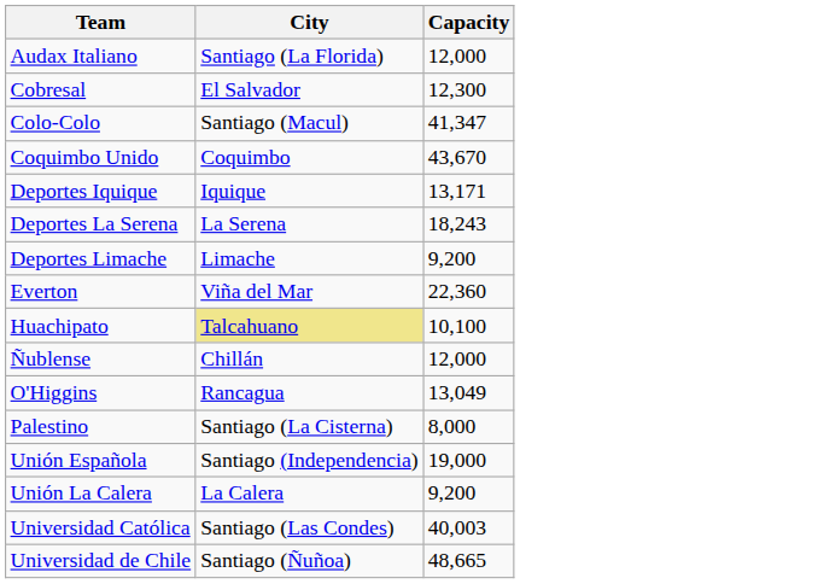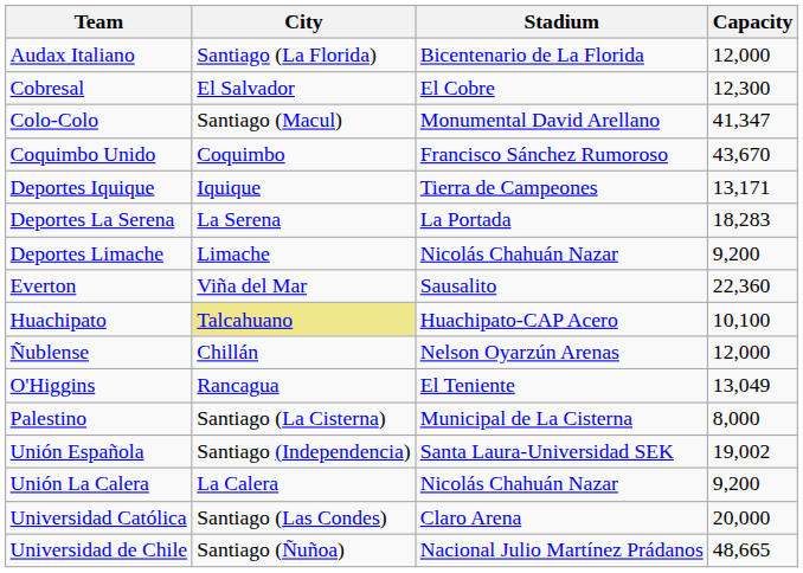 <table class="wikitable sortable">
 <tr>
 <th>Team</th>
 <th>City</th>
+<th>Stadium</th>
 <th>Capacity</th>
 </tr>
 <tr>
 <td><a href='#'>Audax Italiano</a></td>
 <td><a href='#'>Santiago</a> (<a href='#'>La Florida</a>)</td>
+<td><a href='#'>Bicentenario de La Florida</a></td>
 <td>12,000</td>
 </tr>
 <tr>
 <td><a href='#'>Cobresal</a></td>
 <td><a href='#'>El Salvador</a></td>
+<td><a href='#'>El Cobre</a></td>
 <td>12,300</td>
 </tr>
 <tr>
 <td><a href='#'>Colo-Colo</a></td>
 <td>Santiago (<a href='#'>Macul</a>)</td>
+<td><a href='#'>Monumental David Arellano</a></td>
 <td>41,347</td>
 </tr>
 <tr>
 <td><a href='#'>Coquimbo Unido</a></td>
 <td><a href='#'>Coquimbo</a></td>
+<td><a href='#'>Francisco Sánchez Rumoroso</a></td>
 <td>43,670</td>
 </tr>
 <tr>
 <td><a href='#'>Deportes Iquique</a></td>
 <td><a href='#'>Iquique</a></td>
+<td><a href='#'>Tierra de Campeones</a></td>
 <td>13,171</td>
 </tr>
 <tr>
 <td><a href='#'>Deportes La Serena</a></td>
 <td><a href='#'>La Serena</a></td>
-<td>18,243</td>
+<td><a href='#'>La Portada</a></td>
+<td>18,283</td>
 </tr>
 <tr>
 <td><a href='#'>Deportes Limache</a></td>
 <td><a href='#'>Limache</a></td>
+<td><a href='#'>Nicolás Chahuán Nazar</a></td>
 <td>9,200</td>
 </tr>
 <tr>
 <td><a href='#'>Everton</a></td>
 <td><a href='#'>Viña del Mar</a></td>
+<td><a href='#'>Sausalito</a></td>
 <td>22,360</td>
 </tr>
 <tr>
 <td><a href='#'>Huachipato</a></td>
 <td style="background: khaki;"><a href='#'>Talcahuano</a></td>
+<td><a href='#'>Huachipato-CAP Acero</a></td>
 <td>10,100</td>
 </tr>
 <tr>
 <td><a href='#'>Ñublense</a></td>
 <td><a href='#'>Chillán</a></td>
+<td><a href='#'>Nelson Oyarzún Arenas</a></td>
 <td>12,000</td>
 </tr>
 <tr>
 <td><a href='#'>O'Higgins</a></td>
 <td><a href='#'>Rancagua</a></td>
+<td><a href='#'>El Teniente</a></td>
 <td>13,049</td>
 </tr>
 <tr>
 <td><a href='#'>Palestino</a></td>
 <td>Santiago (<a href='#'>La Cisterna</a>)</td>
+<td><a href='#'>Municipal de La Cisterna</a></td>
 <td>8,000</td>
 </tr>
 <tr>
 <td><a href='#'>Unión Española</a></td>
 <td>Santiago <a href='#'>(Independencia</a>)</td>
-<td>19,000</td>
+<td><a href='#'>Santa Laura-Universidad SEK</a></td>
+<td>19,002</td>
 </tr>
 <tr>
 <td><a href='#'>Unión La Calera</a></td>
 <td><a href='#'>La Calera</a></td>
+<td><a href='#'>Nicolás Chahuán Nazar</a></td>
 <td>9,200</td>
 </tr>
 <tr>
 <td><a href='#'>Universidad Católica</a></td>
 <td>Santiago (<a href='#'>Las Condes</a>)</td>
-<td>40,003</td>
+<td><a href='#'>Claro Arena</a></td>
+<td>20,000</td>
 </tr>
 <tr>
 <td><a href='#'>Universidad de Chile</a></td>
 <td>Santiago (<a href='#'>Ñuñoa</a>)</td>
+<td><a href='#'>Nacional Julio Martínez Prádanos</a></td>
 <td>48,665</td>
 </tr>
 </table>
